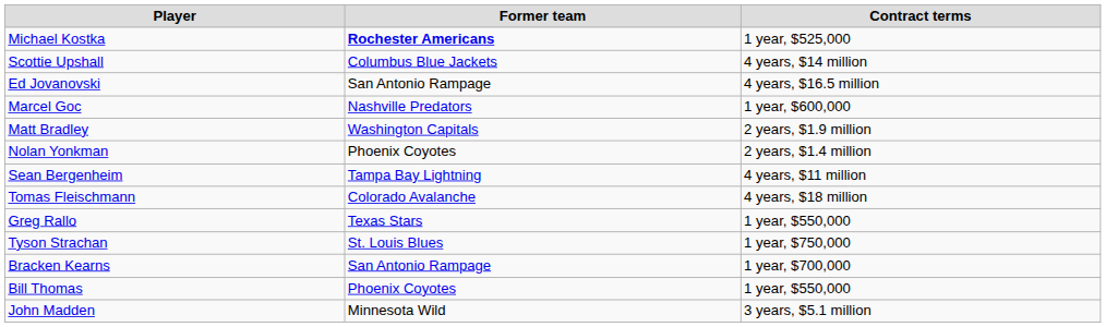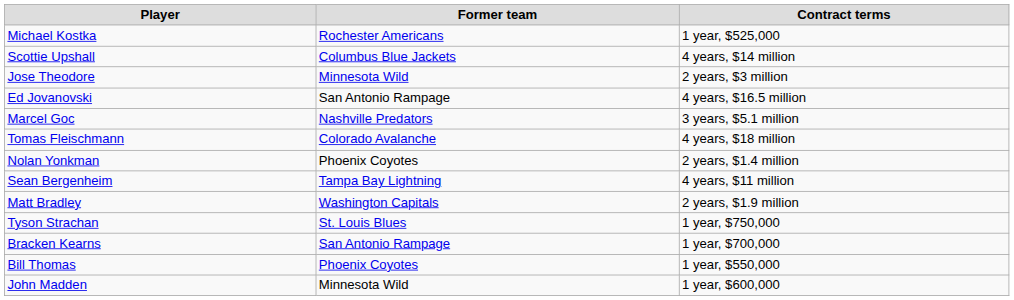 <table class="wikitable" width=97%>
 <tr align="center"  bgcolor="#dddddd">
 <td><strong>Player</strong></td>
 <td><strong>Former team</strong></td>
 <td><strong>Contract terms</strong></td>
 </tr>
 <tr>
 <td><a href='#'>Michael Kostka</a></td>
-<td><strong><a href='#'>Rochester Americans</a></strong></td>
+<td><a href='#'>Rochester Americans</a></td>
 <td>1 year, $525,000</td>
 </tr>
 <tr>
 <td><a href='#'>Scottie Upshall</a></td>
 <td><a href='#'>Columbus Blue Jackets</a></td>
 <td>4 years, $14 million</td>
+</tr>
+<tr>
+<td><a href='#'>Jose Theodore</a></td>
+<td><a href='#'>Minnesota Wild</a></td>
+<td>2 years, $3 million</td>
 </tr>
 <tr>
 <td><a href='#'>Ed Jovanovski</a></td>
 <td>San Antonio Rampage</td>
 <td>4 years, $16.5 million</td>
 </tr>
 <tr>
 <td><a href='#'>Marcel Goc</a></td>
 <td><a href='#'>Nashville Predators</a></td>
-<td>1 year, $600,000</td>
+<td>3 years, $5.1 million</td>
 </tr>
 <tr>
-<td><a href='#'>Matt Bradley</a></td>
-<td><a href='#'>Washington Capitals</a></td>
-<td>2 years, $1.9 million</td>
+<td><a href='#'>Tomas Fleischmann</a></td>
+<td><a href='#'>Colorado Avalanche</a></td>
+<td>4 years, $18 million</td>
 </tr>
 <tr>
 <td><a href='#'>Nolan Yonkman</a></td>
 <td>Phoenix Coyotes</td>
 <td>2 years, $1.4 million</td>
 </tr>
 <tr>
 <td><a href='#'>Sean Bergenheim</a></td>
 <td><a href='#'>Tampa Bay Lightning</a></td>
 <td>4 years, $11 million</td>
 </tr>
 <tr>
-<td><a href='#'>Tomas Fleischmann</a></td>
-<td><a href='#'>Colorado Avalanche</a></td>
-<td>4 years, $18 million</td>
-</tr>
-<tr>
-<td><a href='#'>Greg Rallo</a></td>
-<td><a href='#'>Texas Stars</a></td>
-<td>1 year, $550,000</td>
+<td><a href='#'>Matt Bradley</a></td>
+<td><a href='#'>Washington Capitals</a></td>
+<td>2 years, $1.9 million</td>
 </tr>
 <tr>
 <td><a href='#'>Tyson Strachan</a></td>
 <td><a href='#'>St. Louis Blues</a></td>
 <td>1 year, $750,000</td>
 </tr>
 <tr>
 <td><a href='#'>Bracken Kearns</a></td>
 <td><a href='#'>San Antonio Rampage</a></td>
 <td>1 year, $700,000</td>
 </tr>
 <tr>
 <td><a href='#'>Bill Thomas</a></td>
 <td><a href='#'>Phoenix Coyotes</a></td>
 <td>1 year, $550,000</td>
 </tr>
 <tr>
 <td><a href='#'>John Madden</a></td>
 <td>Minnesota Wild</td>
-<td>3 years, $5.1 million</td>
+<td>1 year, $600,000</td>
 </tr>
 </table>
